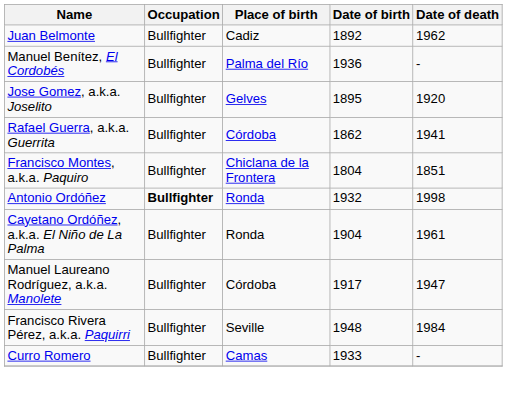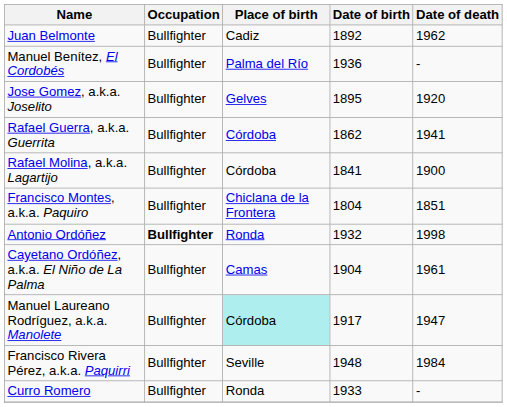 <table class="wikitable">
 <tr>
 <th align=center>Name</th>
 <th align=center>Occupation</th>
 <th align=center nowrap>Place of birth</th>
 <th align=center nowrap>Date of birth</th>
 <th align=center nowrap>Date of death</th>
 </tr>
 <tr>
 <td><a href='#'>Juan Belmonte</a></td>
 <td>Bullfighter</td>
 <td>Cadiz</td>
 <td>1892</td>
 <td>1962</td>
 </tr>
 <tr>
 <td>Manuel Benítez,  <em><a href='#'>El Cordobés</a></em></td>
 <td>Bullfighter</td>
 <td><a href='#'>Palma del Río</a></td>
 <td>1936</td>
 <td>-</td>
 </tr>
 <tr>
 <td><a href='#'>Jose Gomez</a>, a.k.a. <em>Joselito</em></td>
 <td>Bullfighter</td>
 <td><a href='#'>Gelves</a></td>
 <td>1895</td>
 <td>1920</td>
 </tr>
 <tr>
 <td><a href='#'>Rafael Guerra</a>, a.k.a. <em>Guerrita</em></td>
 <td>Bullfighter</td>
 <td><a href='#'>Córdoba</a></td>
 <td>1862</td>
 <td>1941</td>
 </tr>
 <tr>
+<td><a href='#'>Rafael Molina</a>, a.k.a. <em>Lagartijo</em></td>
+<td>Bullfighter</td>
+<td>Córdoba</td>
+<td>1841</td>
+<td>1900</td>
+</tr>
+<tr>
 <td><a href='#'>Francisco Montes</a>, a.k.a. <em>Paquiro</em></td>
 <td>Bullfighter</td>
 <td><a href='#'>Chiclana de la Frontera</a></td>
 <td>1804</td>
 <td>1851</td>
 </tr>
 <tr>
 <td><a href='#'>Antonio Ordóñez</a></td>
 <td><strong>Bullfighter</strong></td>
 <td><a href='#'>Ronda</a></td>
 <td>1932</td>
 <td>1998</td>
 </tr>
 <tr>
 <td><a href='#'>Cayetano Ordóñez</a>, a.k.a. <em>El Niño de La Palma</em></td>
 <td>Bullfighter</td>
-<td>Ronda</td>
+<td><a href='#'>Camas</a></td>
 <td>1904</td>
 <td>1961</td>
 </tr>
 <tr>
 <td>Manuel Laureano Rodríguez, a.k.a. <em><a href='#'>Manolete</a></em></td>
 <td>Bullfighter</td>
-<td>Córdoba</td>
+<td style="background: paleturquoise;">Córdoba</td>
 <td>1917</td>
 <td>1947</td>
 </tr>
 <tr>
 <td>Francisco Rivera Pérez, a.k.a. <em><a href='#'>Paquirri</a></em></td>
 <td>Bullfighter</td>
 <td>Seville</td>
 <td>1948</td>
 <td>1984</td>
 </tr>
 <tr>
 <td><a href='#'>Curro Romero</a></td>
 <td>Bullfighter</td>
-<td><a href='#'>Camas</a></td>
+<td>Ronda</td>
 <td>1933</td>
 <td>-</td>
 </tr>
 <tr>
 </tr>
 </table>
